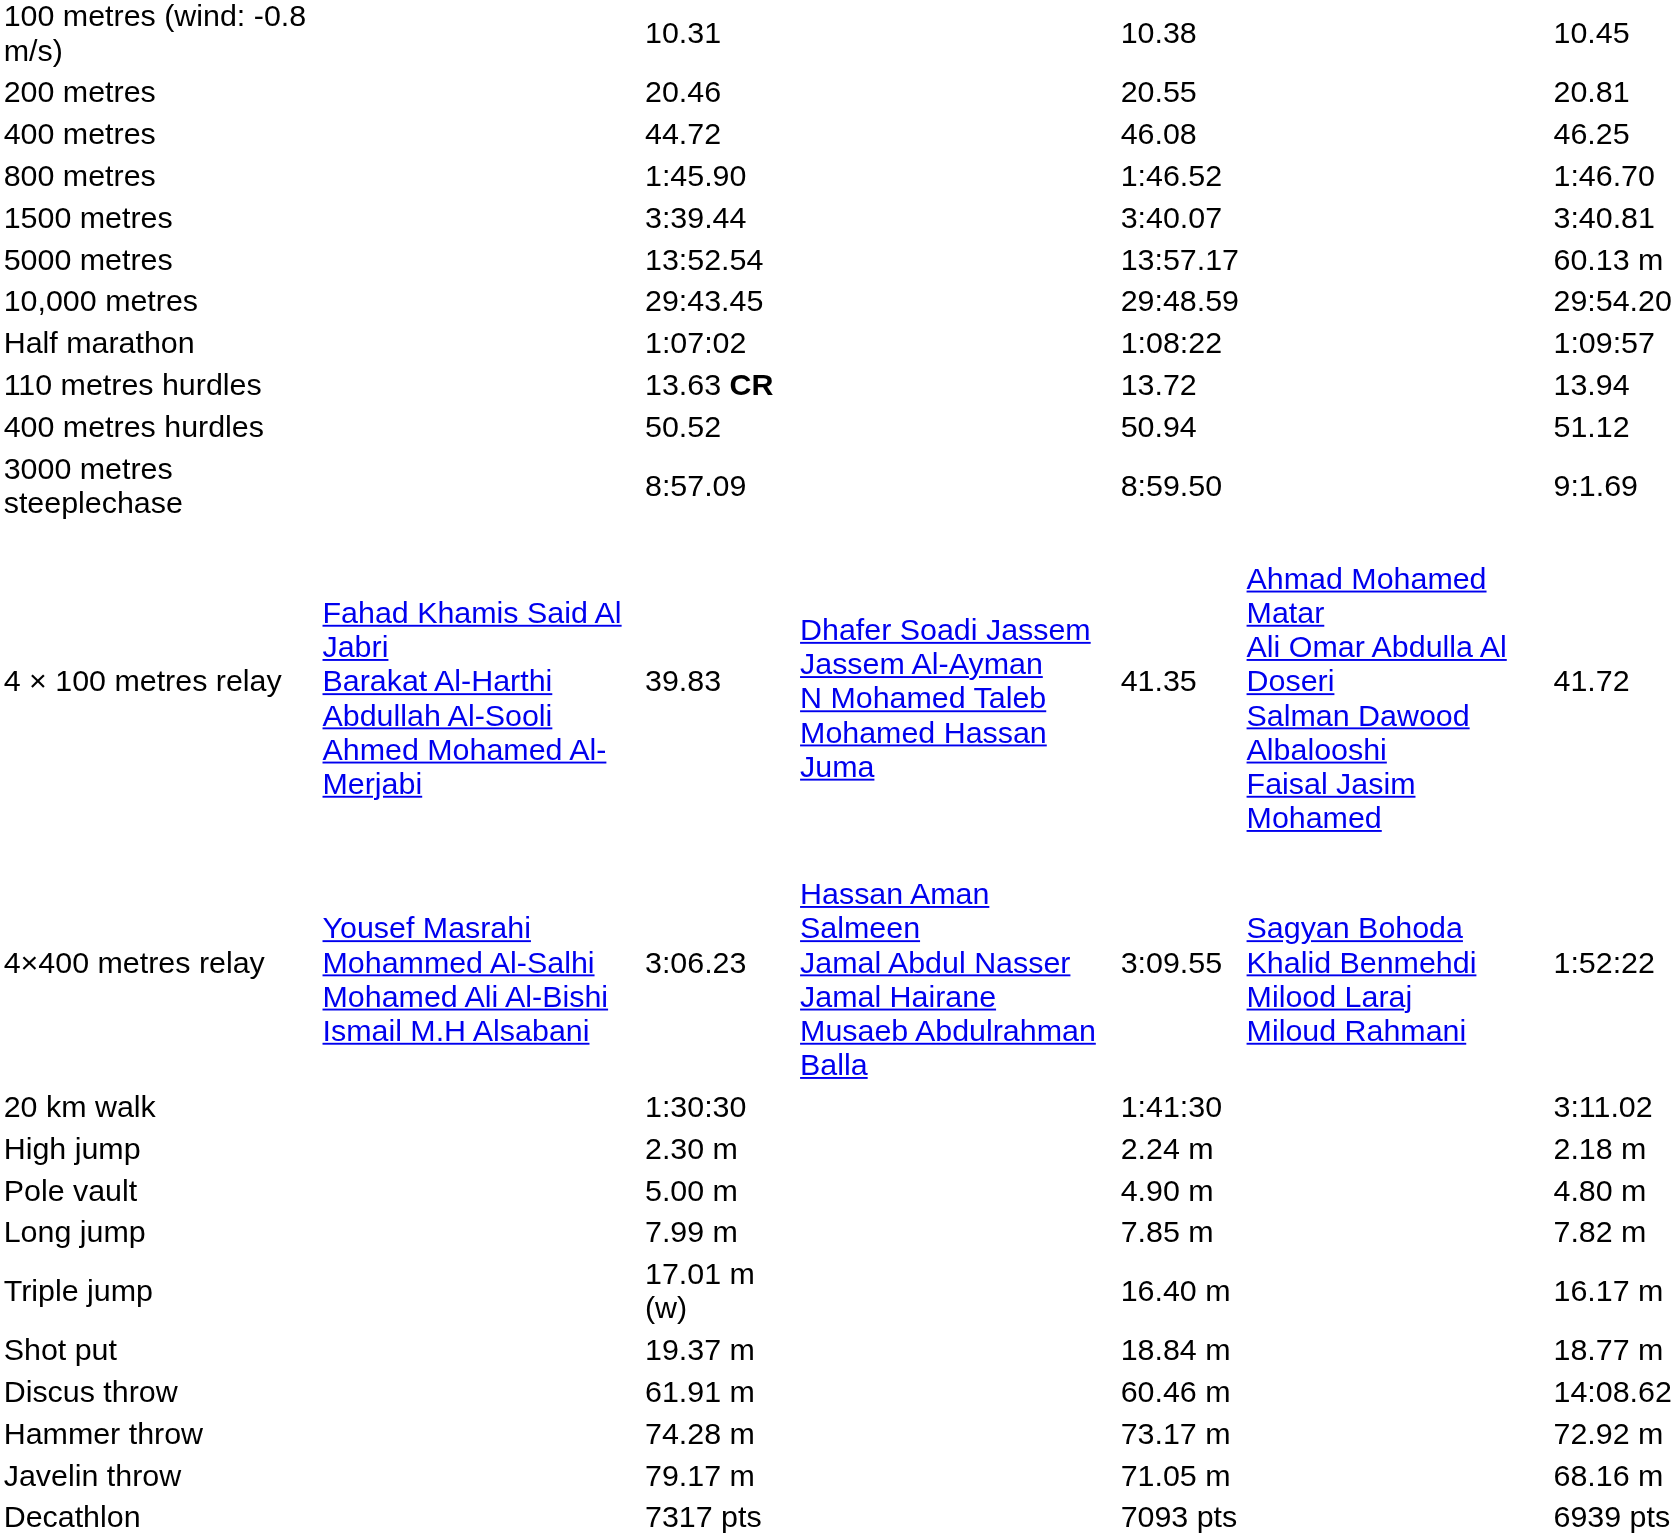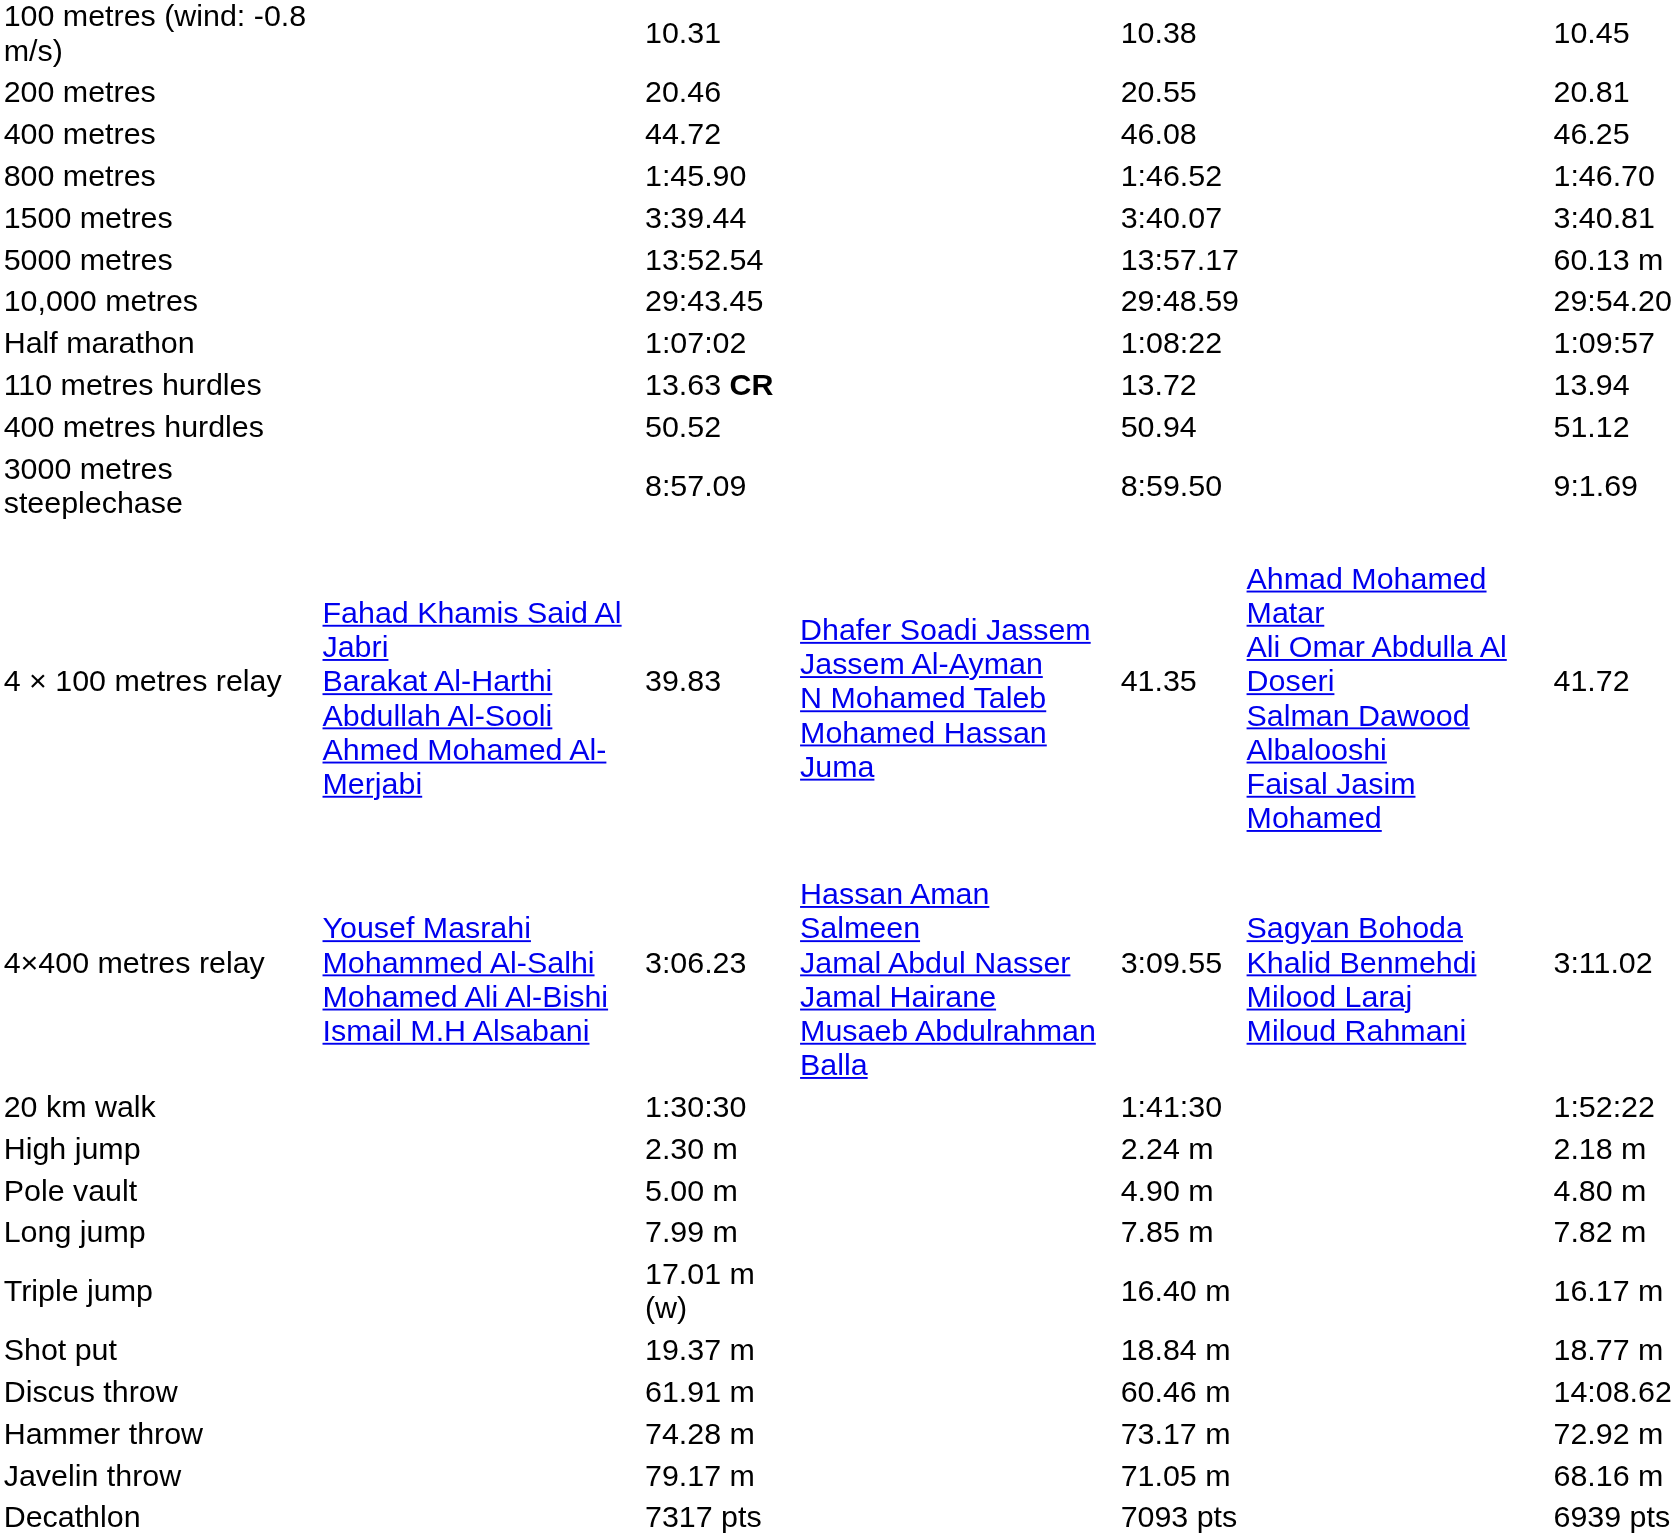 <table>
 <tr>
 <td>100 metres (wind: -0.8 m/s)</td>
 <td></td>
 <td>10.31</td>
 <td></td>
 <td>10.38</td>
 <td></td>
 <td>10.45</td>
 </tr>
 <tr>
 <td>200 metres</td>
 <td></td>
 <td>20.46</td>
 <td></td>
 <td>20.55</td>
 <td></td>
 <td>20.81</td>
 </tr>
 <tr>
 <td>400 metres</td>
 <td></td>
 <td>44.72</td>
 <td></td>
 <td>46.08</td>
 <td></td>
 <td>46.25</td>
 </tr>
 <tr>
 <td>800 metres</td>
 <td></td>
 <td>1:45.90</td>
 <td></td>
 <td>1:46.52</td>
 <td></td>
 <td>1:46.70</td>
 </tr>
 <tr>
 <td>1500 metres</td>
 <td></td>
 <td>3:39.44</td>
 <td></td>
 <td>3:40.07</td>
 <td></td>
 <td>3:40.81</td>
 </tr>
 <tr>
 <td>5000 metres</td>
 <td></td>
 <td>13:52.54</td>
 <td></td>
 <td>13:57.17</td>
 <td></td>
 <td>60.13 m</td>
 </tr>
 <tr>
 <td>10,000 metres</td>
 <td></td>
 <td>29:43.45</td>
 <td></td>
 <td>29:48.59</td>
 <td></td>
 <td>29:54.20</td>
 </tr>
 <tr>
 <td>Half marathon</td>
 <td></td>
 <td>1:07:02</td>
 <td></td>
 <td>1:08:22</td>
 <td></td>
 <td>1:09:57</td>
 </tr>
 <tr>
 <td>110 metres hurdles</td>
 <td></td>
 <td>13.63 <strong>CR</strong></td>
 <td></td>
 <td>13.72</td>
 <td></td>
 <td>13.94</td>
 </tr>
 <tr>
 <td>400 metres hurdles</td>
 <td></td>
 <td>50.52</td>
 <td></td>
 <td>50.94</td>
 <td></td>
 <td>51.12</td>
 </tr>
 <tr>
 <td>3000 metres steeplechase</td>
 <td></td>
 <td>8:57.09</td>
 <td></td>
 <td>8:59.50</td>
 <td></td>
 <td>9:1.69</td>
 </tr>
 <tr>
 <td>4 × 100 metres relay</td>
 <td><br><a href='#'>Fahad Khamis Said Al Jabri </a><br><a href='#'>Barakat Al-Harthi</a><br><a href='#'>Abdullah Al-Sooli</a><br><a href='#'>Ahmed Mohamed Al-Merjabi</a></td>
 <td>39.83</td>
 <td><br><a href='#'>Dhafer Soadi Jassem</a><br><a href='#'>Jassem Al-Ayman</a><br><a href='#'>N Mohamed Taleb</a><br><a href='#'>Mohamed Hassan Juma</a></td>
 <td>41.35</td>
 <td><br><a href='#'>Ahmad Mohamed Matar</a><br><a href='#'>Ali Omar Abdulla Al Doseri </a><br><a href='#'>Salman Dawood Albalooshi</a><br><a href='#'>Faisal Jasim Mohamed</a></td>
 <td>41.72</td>
 </tr>
 <tr>
 <td>4×400 metres relay</td>
 <td><br><a href='#'>Yousef Masrahi</a><br><a href='#'>Mohammed Al-Salhi</a><br><a href='#'>Mohamed Ali Al-Bishi</a><br><a href='#'>Ismail M.H Alsabani</a></td>
 <td>3:06.23</td>
 <td><br><a href='#'>Hassan Aman Salmeen</a><br><a href='#'>Jamal Abdul Nasser</a><br><a href='#'>Jamal Hairane</a><br><a href='#'>Musaeb Abdulrahman Balla</a></td>
 <td>3:09.55</td>
 <td><br><a href='#'>Sagyan Bohoda</a><br><a href='#'>Khalid Benmehdi </a><br><a href='#'>Milood Laraj</a><br><a href='#'>Miloud Rahmani</a></td>
-<td>1:52:22</td>
+<td>3:11.02</td>
 </tr>
 <tr>
 <td>20 km walk</td>
 <td></td>
 <td>1:30:30</td>
 <td></td>
 <td>1:41:30</td>
 <td></td>
-<td>3:11.02</td>
+<td>1:52:22</td>
 </tr>
 <tr>
 <td>High jump</td>
 <td></td>
 <td>2.30 m</td>
 <td></td>
 <td>2.24 m</td>
 <td></td>
 <td>2.18 m</td>
 </tr>
 <tr>
 <td>Pole vault</td>
 <td></td>
 <td>5.00 m</td>
 <td></td>
 <td>4.90 m</td>
 <td></td>
 <td>4.80 m</td>
 </tr>
 <tr>
 <td>Long jump</td>
 <td></td>
 <td>7.99 m</td>
 <td></td>
 <td>7.85 m</td>
 <td></td>
 <td>7.82 m</td>
 </tr>
 <tr>
 <td>Triple jump</td>
 <td></td>
 <td>17.01 m (w)</td>
 <td></td>
 <td>16.40 m</td>
 <td></td>
 <td>16.17 m</td>
 </tr>
 <tr>
 <td>Shot put</td>
 <td></td>
 <td>19.37 m</td>
 <td></td>
 <td>18.84 m</td>
 <td></td>
 <td>18.77 m</td>
 </tr>
 <tr>
 <td>Discus throw</td>
 <td></td>
 <td>61.91 m</td>
 <td></td>
 <td>60.46 m</td>
 <td></td>
 <td>14:08.62</td>
 </tr>
 <tr>
 <td>Hammer throw</td>
 <td></td>
 <td>74.28 m</td>
 <td></td>
 <td>73.17 m</td>
 <td></td>
 <td>72.92 m</td>
 </tr>
 <tr>
 <td>Javelin throw</td>
 <td></td>
 <td>79.17 m</td>
 <td></td>
 <td>71.05 m</td>
 <td></td>
 <td>68.16 m</td>
 </tr>
 <tr>
 <td>Decathlon</td>
 <td></td>
 <td>7317 pts</td>
 <td></td>
 <td>7093 pts</td>
 <td></td>
 <td>6939 pts</td>
 </tr>
 </table>
